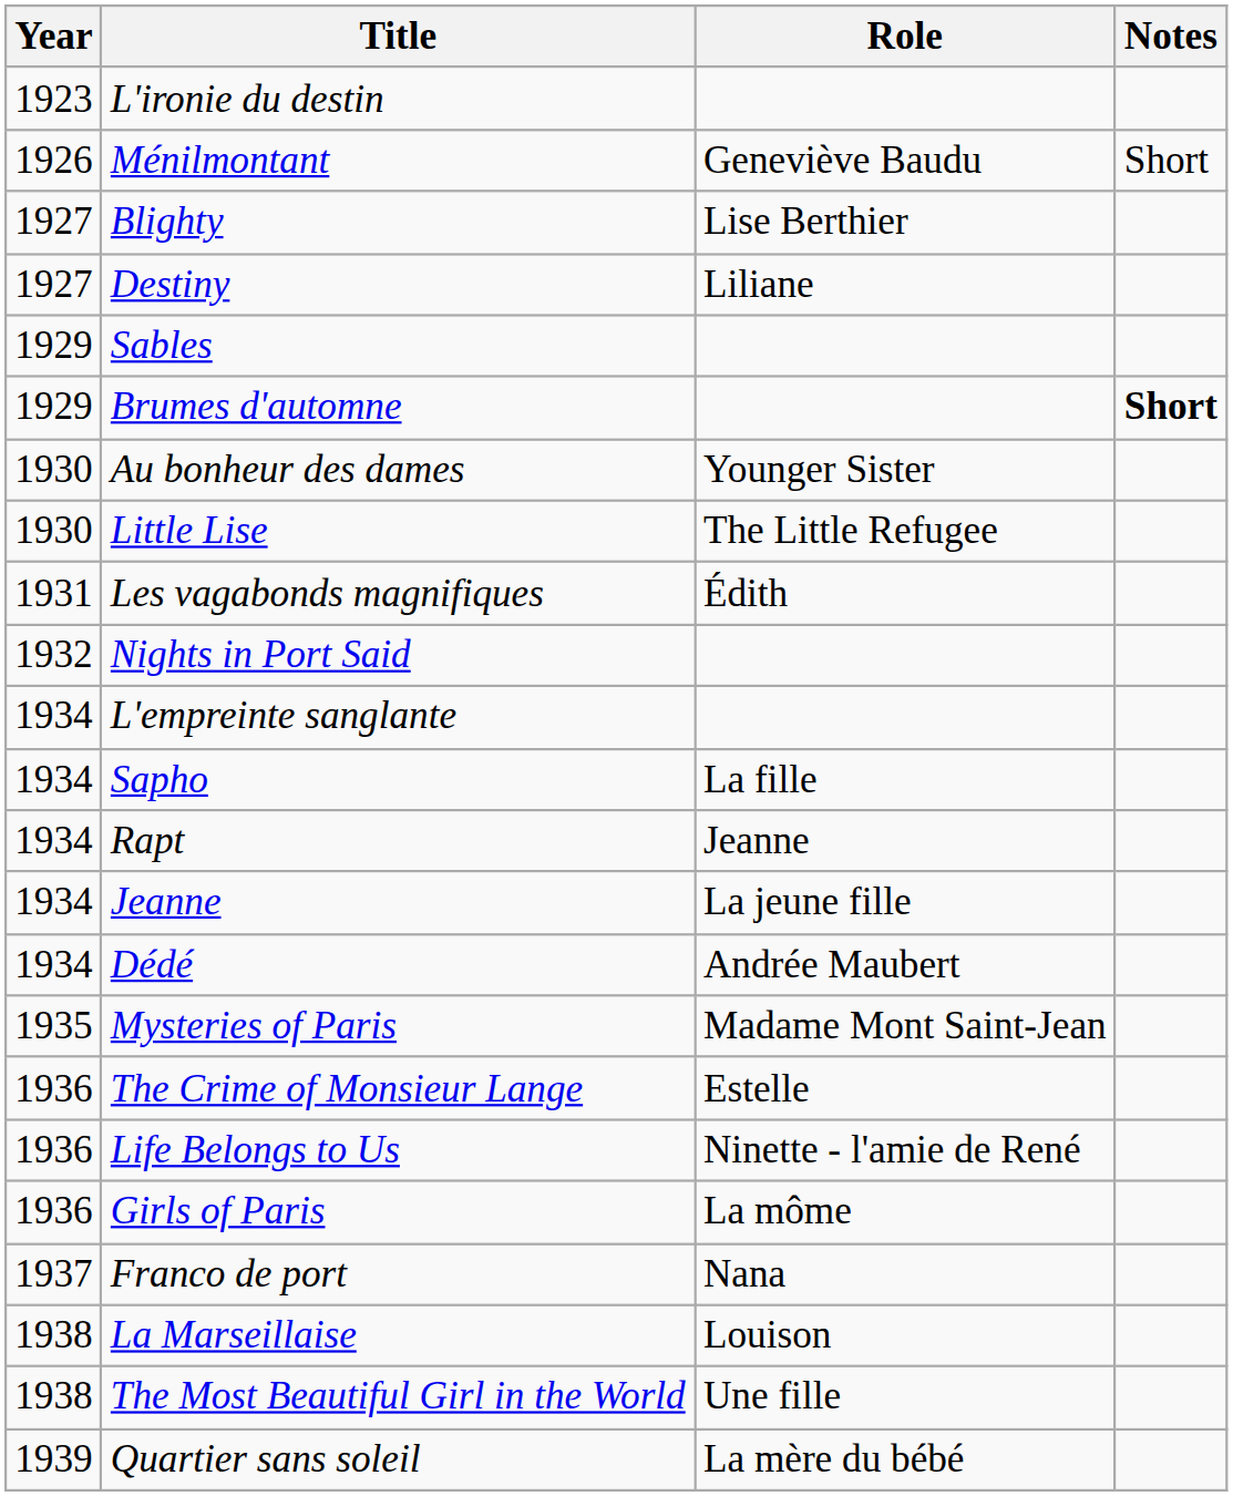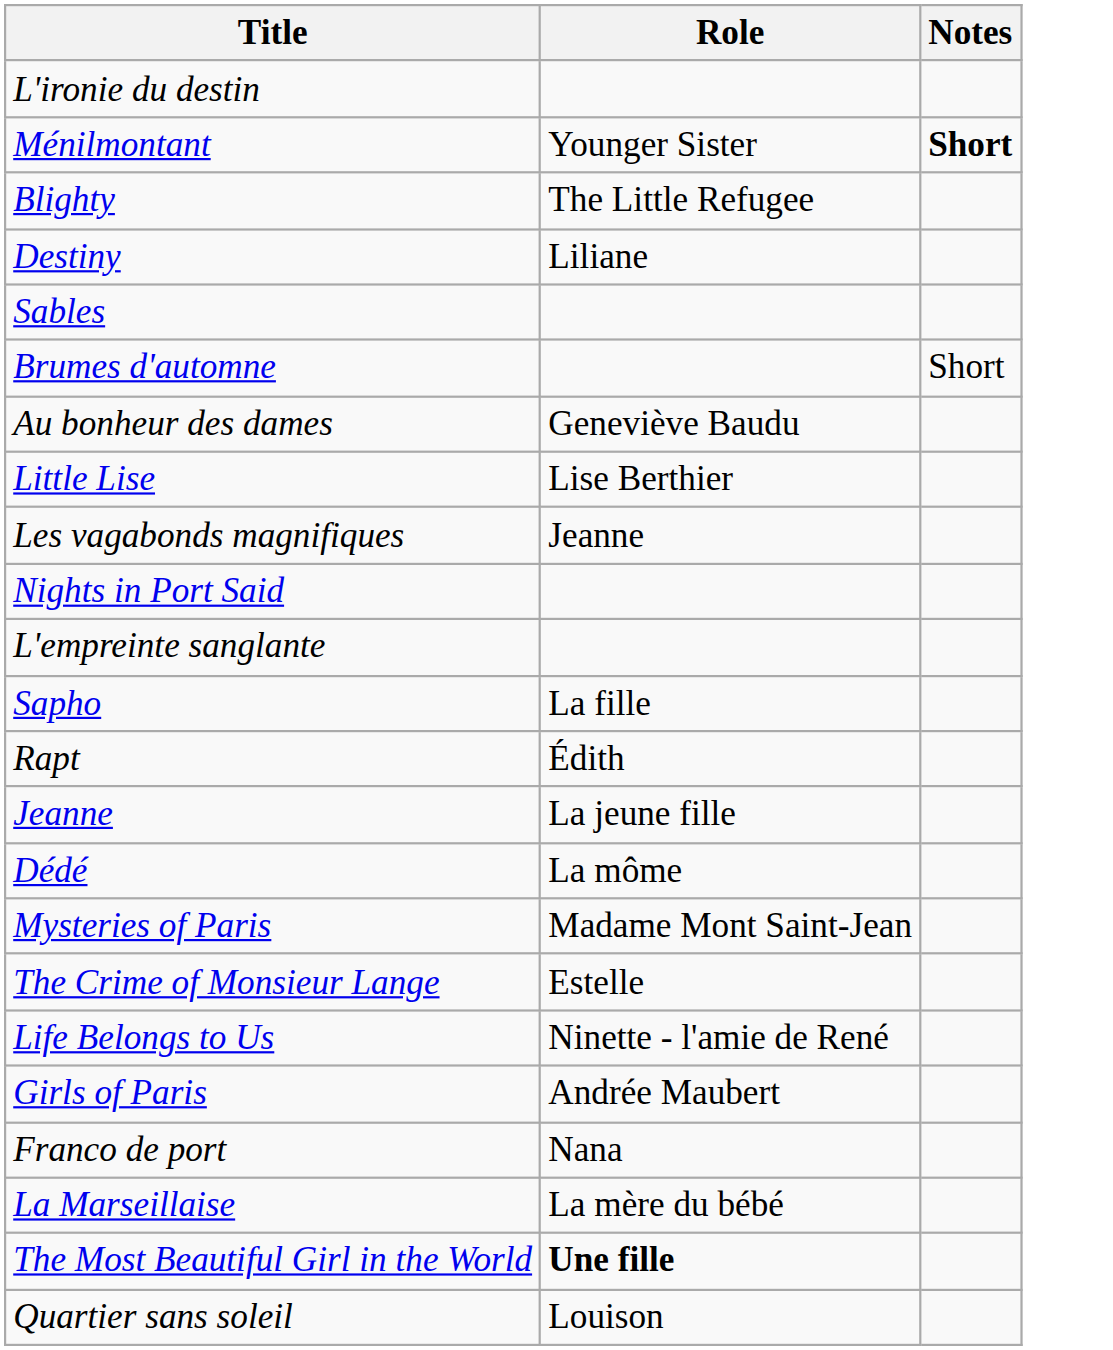 <table class="wikitable">
 <tr>
-<th>Year</th>
 <th>Title</th>
 <th>Role</th>
 <th>Notes</th>
 </tr>
 <tr>
-<td>1923</td>
 <td><em>L'ironie du destin</em></td>
 <td></td>
 <td></td>
 </tr>
 <tr>
-<td>1926</td>
 <td><em><a href='#'>Ménilmontant</a></em></td>
-<td>Geneviève Baudu</td>
-<td>Short</td>
+<td>Younger Sister</td>
+<td><strong>Short</strong></td>
 </tr>
 <tr>
-<td>1927</td>
 <td><em><a href='#'>Blighty</a></em></td>
-<td>Lise Berthier</td>
+<td>The Little Refugee</td>
 <td></td>
 </tr>
 <tr>
-<td>1927</td>
 <td><em><a href='#'>Destiny</a></em></td>
 <td>Liliane</td>
 <td></td>
 </tr>
 <tr>
-<td>1929</td>
 <td><em><a href='#'>Sables</a></em></td>
 <td></td>
 <td></td>
 </tr>
 <tr>
-<td>1929</td>
 <td><em><a href='#'>Brumes d'automne</a></em></td>
 <td></td>
-<td><strong>Short</strong></td>
+<td>Short</td>
 </tr>
 <tr>
-<td>1930</td>
 <td><em>Au bonheur des dames</em></td>
-<td>Younger Sister</td>
+<td>Geneviève Baudu</td>
 <td></td>
 </tr>
 <tr>
-<td>1930</td>
 <td><em><a href='#'>Little Lise</a></em></td>
-<td>The Little Refugee</td>
+<td>Lise Berthier</td>
 <td></td>
 </tr>
 <tr>
-<td>1931</td>
 <td><em>Les vagabonds magnifiques</em></td>
-<td>Édith</td>
+<td>Jeanne</td>
 <td></td>
 </tr>
 <tr>
-<td>1932</td>
 <td><em><a href='#'>Nights in Port Said</a></em></td>
 <td></td>
 <td></td>
 </tr>
 <tr>
-<td>1934</td>
 <td><em>L'empreinte sanglante</em></td>
 <td></td>
 <td></td>
 </tr>
 <tr>
-<td>1934</td>
 <td><em><a href='#'>Sapho</a></em></td>
 <td>La fille</td>
 <td></td>
 </tr>
 <tr>
-<td>1934</td>
 <td><em>Rapt</em></td>
-<td>Jeanne</td>
+<td>Édith</td>
 <td></td>
 </tr>
 <tr>
-<td>1934</td>
 <td><em><a href='#'>Jeanne</a></em></td>
 <td>La jeune fille</td>
 <td></td>
 </tr>
 <tr>
-<td>1934</td>
 <td><em><a href='#'>Dédé</a></em></td>
-<td>Andrée Maubert</td>
+<td>La môme</td>
 <td></td>
 </tr>
 <tr>
-<td>1935</td>
 <td><em><a href='#'>Mysteries of Paris</a></em></td>
 <td>Madame Mont Saint-Jean</td>
 <td></td>
 </tr>
 <tr>
-<td>1936</td>
 <td><em><a href='#'>The Crime of Monsieur Lange</a></em></td>
 <td>Estelle</td>
 <td></td>
 </tr>
 <tr>
-<td>1936</td>
 <td><em><a href='#'>Life Belongs to Us</a></em></td>
 <td>Ninette - l'amie de René</td>
 <td></td>
 </tr>
 <tr>
-<td>1936</td>
 <td><em><a href='#'>Girls of Paris</a></em></td>
-<td>La môme</td>
+<td>Andrée Maubert</td>
 <td></td>
 </tr>
 <tr>
-<td>1937</td>
 <td><em>Franco de port</em></td>
 <td>Nana</td>
 <td></td>
 </tr>
 <tr>
-<td>1938</td>
 <td><em><a href='#'>La Marseillaise</a></em></td>
+<td>La mère du bébé</td>
+<td></td>
+</tr>
+<tr>
+<td><em><a href='#'>The Most Beautiful Girl in the World</a></em></td>
+<td><strong>Une fille</strong></td>
+<td></td>
+</tr>
+<tr>
+<td><em>Quartier sans soleil</em></td>
 <td>Louison</td>
 <td></td>
 </tr>
-<tr>
-<td>1938</td>
-<td><em><a href='#'>The Most Beautiful Girl in the World</a></em></td>
-<td>Une fille</td>
-<td></td>
-</tr>
-<tr>
-<td>1939</td>
-<td><em>Quartier sans soleil</em></td>
-<td>La mère du bébé</td>
-<td></td>
-</tr>
 </table>
